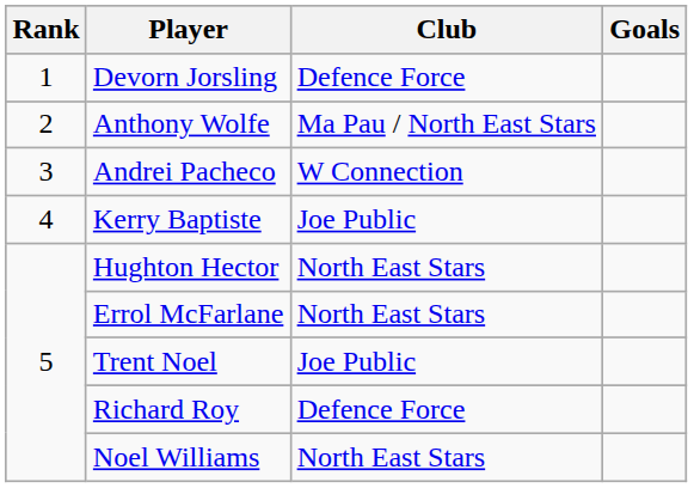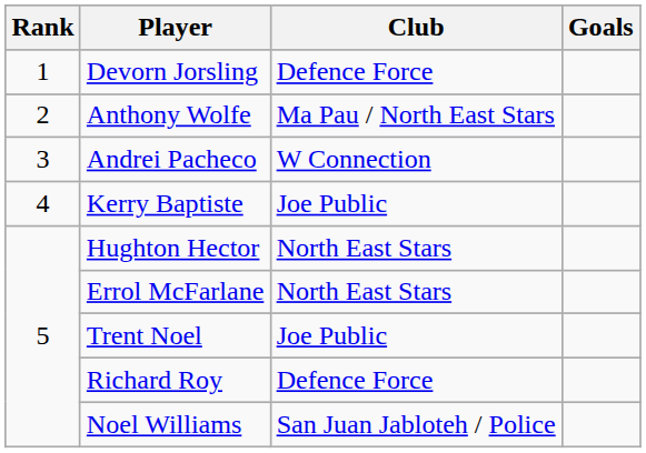 <table class="wikitable" style="font-size:90%;">
 <tr>
 <th>Rank</th>
 <th>Player</th>
 <th>Club</th>
 <th>Goals</th>
 </tr>
 <tr>
 <td rowspan=1 align=center>1</td>
 <td> <a href='#'>Devorn Jorsling</a></td>
 <td><a href='#'>Defence Force</a></td>
 <td></td>
 </tr>
 <tr>
 <td rowspan=1 align=center>2</td>
 <td> <a href='#'>Anthony Wolfe</a></td>
 <td><a href='#'>Ma Pau</a> / <a href='#'>North East Stars</a></td>
 <td></td>
 </tr>
 <tr>
 <td rowspan=1 align=center>3</td>
 <td> <a href='#'>Andrei Pacheco</a></td>
 <td><a href='#'>W Connection</a></td>
 <td></td>
 </tr>
 <tr>
 <td rowspan=1 align=center>4</td>
 <td> <a href='#'>Kerry Baptiste</a></td>
 <td><a href='#'>Joe Public</a></td>
 <td></td>
 </tr>
 <tr>
 <td rowspan=5 align=center>5</td>
 <td> <a href='#'>Hughton Hector</a></td>
 <td><a href='#'>North East Stars</a></td>
 <td></td>
 </tr>
 <tr>
 <td> <a href='#'>Errol McFarlane</a></td>
 <td><a href='#'>North East Stars</a></td>
 <td></td>
 </tr>
 <tr>
 <td> <a href='#'>Trent Noel</a></td>
 <td><a href='#'>Joe Public</a></td>
 <td></td>
 </tr>
 <tr>
 <td> <a href='#'>Richard Roy</a></td>
 <td><a href='#'>Defence Force</a></td>
 <td></td>
 </tr>
 <tr>
 <td> <a href='#'>Noel Williams</a></td>
-<td><a href='#'>North East Stars</a></td>
+<td><a href='#'>San Juan Jabloteh</a> / <a href='#'>Police</a></td>
 <td></td>
 </tr>
 </table>
